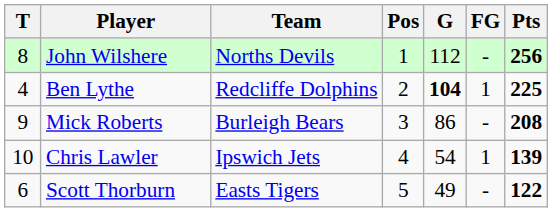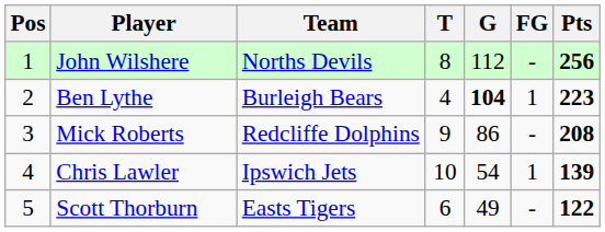 <table class="wikitable" style="text-align: center;">
 <tr>
-<th width=20>T</th>
+<th>Pos</th>
 <th width=120>Player</th>
 <th>Team</th>
-<th>Pos</th>
+<th width=20>T</th>
 <th width=20>G</th>
 <th width=20>FG</th>
 <th width=20>Pts</th>
 </tr>
 <tr bgcolor="#d0ffd0">
-<td>8</td>
+<td rowspan = 1>1</td>
 <td align="left"><a href='#'>John Wilshere</a></td>
 <td align="left"> <a href='#'>Norths Devils</a></td>
-<td rowspan = 1>1</td>
+<td>8</td>
 <td>112</td>
 <td>-</td>
 <td><strong>256</strong></td>
 </tr>
 <tr>
+<td rowspan = 1>2</td>
+<td align="left"><a href='#'>Ben Lythe</a></td>
+<td align="left"> <a href='#'>Burleigh Bears</a></td>
 <td>4</td>
-<td align="left"><a href='#'>Ben Lythe</a></td>
-<td align="left"> <a href='#'>Redcliffe Dolphins</a></td>
-<td rowspan = 1>2</td>
 <td><strong>104</strong></td>
 <td>1</td>
-<td><strong>225</strong></td>
+<td><strong>223</strong></td>
 </tr>
 <tr>
+<td rowspan = 1>3</td>
+<td align="left"><a href='#'>Mick Roberts</a></td>
+<td align="left"> <a href='#'>Redcliffe Dolphins</a></td>
 <td>9</td>
-<td align="left"><a href='#'>Mick Roberts</a></td>
-<td align="left"> <a href='#'>Burleigh Bears</a></td>
-<td rowspan = 1>3</td>
 <td>86</td>
 <td>-</td>
 <td><strong>208</strong></td>
 </tr>
 <tr>
-<td>10</td>
+<td rowspan = 1>4</td>
 <td align="left"><a href='#'>Chris Lawler</a></td>
 <td align="left"> <a href='#'>Ipswich Jets</a></td>
-<td rowspan = 1>4</td>
+<td>10</td>
 <td>54</td>
 <td>1</td>
 <td><strong>139</strong></td>
 </tr>
 <tr>
-<td>6</td>
+<td rowspan = 1>5</td>
 <td align="left"><a href='#'>Scott Thorburn</a></td>
 <td align="left"> <a href='#'>Easts Tigers</a></td>
-<td rowspan = 1>5</td>
+<td>6</td>
 <td>49</td>
 <td>-</td>
 <td><strong>122</strong></td>
 </tr>
 </table>
